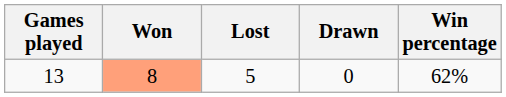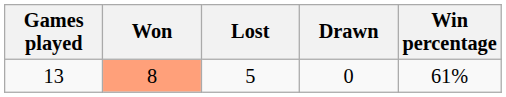 <table class="wikitable" style="text-align:center">
 <tr>
 <th width="70">Games played</th>
 <th width="70">Won</th>
 <th width="70">Lost</th>
 <th width="70">Drawn</th>
 <th width="70">Win percentage</th>
 </tr>
 <tr>
 <td>13</td>
 <td style="background: lightsalmon;">8</td>
 <td>5</td>
 <td>0</td>
-<td>62%</td>
+<td>61%</td>
 </tr>
 </table>
